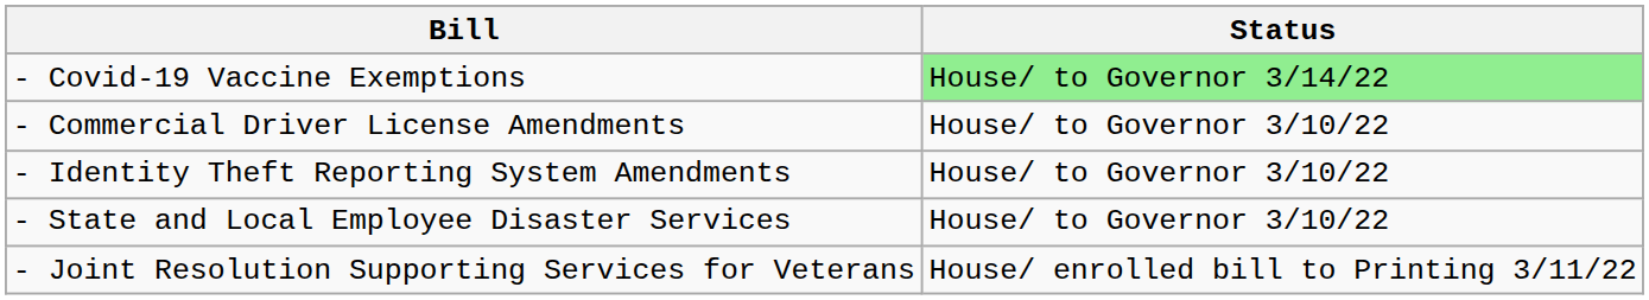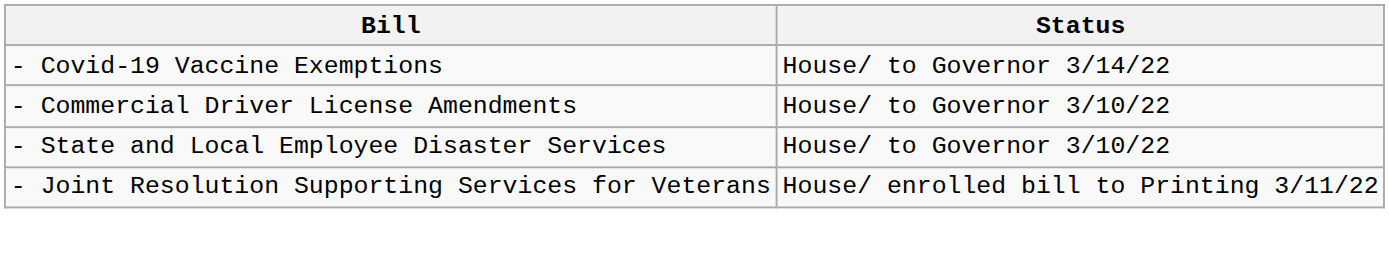 <table class="wikitable">
 <tr>
 <th>Bill</th>
 <th>Status</th>
 </tr>
 <tr>
 <td>- Covid-19 Vaccine Exemptions</td>
-<td style="background: lightgreen;">House/ to Governor 3/14/22</td>
+<td>House/ to Governor 3/14/22</td>
 </tr>
 <tr>
 <td>- Commercial Driver License Amendments</td>
-<td>House/ to Governor 3/10/22</td>
-</tr>
-<tr>
-<td>- Identity Theft Reporting System Amendments</td>
 <td>House/ to Governor 3/10/22</td>
 </tr>
 <tr>
 <td>- State and Local Employee Disaster Services</td>
 <td>House/ to Governor 3/10/22</td>
 </tr>
 <tr>
 <td>- Joint Resolution Supporting Services for Veterans</td>
 <td>House/ enrolled bill to Printing 3/11/22</td>
 </tr>
 </table>
